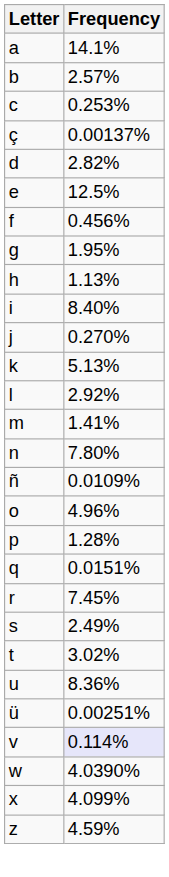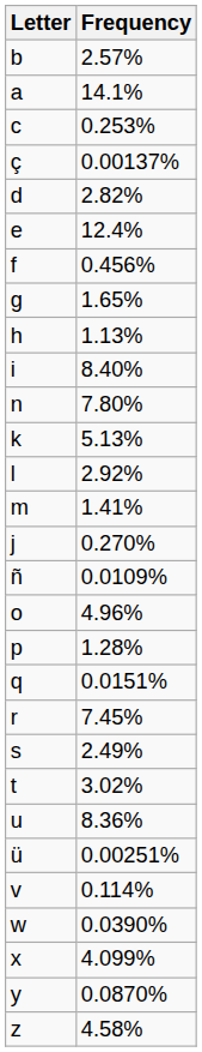 <table class="wikitable sortable">
 <tr>
 <th>Letter</th>
 <th>Frequency</th>
 </tr>
 <tr>
+<td>b</td>
+<td>2.57%</td>
+</tr>
+<tr>
 <td>a</td>
 <td>14.1%</td>
-</tr>
-<tr>
-<td>b</td>
-<td>2.57%</td>
 </tr>
 <tr>
 <td>c</td>
 <td>0.253%</td>
 </tr>
 <tr>
 <td>ç</td>
 <td>0.00137%</td>
 </tr>
 <tr>
 <td>d</td>
 <td>2.82%</td>
 </tr>
 <tr>
 <td>e</td>
-<td>12.5%</td>
+<td>12.4%</td>
 </tr>
 <tr>
 <td>f</td>
 <td>0.456%</td>
 </tr>
 <tr>
 <td>g</td>
-<td>1.95%</td>
+<td>1.65%</td>
 </tr>
 <tr>
 <td>h</td>
 <td>1.13%</td>
 </tr>
 <tr>
 <td>i</td>
 <td>8.40%</td>
 </tr>
 <tr>
-<td>j</td>
-<td>0.270%</td>
+<td>n</td>
+<td>7.80%</td>
 </tr>
 <tr>
 <td>k</td>
 <td>5.13%</td>
 </tr>
 <tr>
 <td>l</td>
 <td>2.92%</td>
 </tr>
 <tr>
 <td>m</td>
 <td>1.41%</td>
 </tr>
 <tr>
-<td>n</td>
-<td>7.80%</td>
+<td>j</td>
+<td>0.270%</td>
 </tr>
 <tr>
 <td>ñ</td>
 <td>0.0109%</td>
 </tr>
 <tr>
 <td>o</td>
 <td>4.96%</td>
 </tr>
 <tr>
 <td>p</td>
 <td>1.28%</td>
 </tr>
 <tr>
 <td>q</td>
 <td>0.0151%</td>
 </tr>
 <tr>
 <td>r</td>
 <td>7.45%</td>
 </tr>
 <tr>
 <td>s</td>
 <td>2.49%</td>
 </tr>
 <tr>
 <td>t</td>
 <td>3.02%</td>
 </tr>
 <tr>
 <td>u</td>
 <td>8.36%</td>
 </tr>
 <tr>
 <td>ü</td>
 <td>0.00251%</td>
 </tr>
 <tr>
 <td>v</td>
-<td style="background: lavender;">0.114%</td>
+<td>0.114%</td>
 </tr>
 <tr>
 <td>w</td>
-<td>4.0390%</td>
+<td>0.0390%</td>
 </tr>
 <tr>
 <td>x</td>
 <td>4.099%</td>
 </tr>
 <tr>
+<td>y</td>
+<td>0.0870%</td>
+</tr>
+<tr>
 <td>z</td>
-<td>4.59%</td>
+<td>4.58%</td>
 </tr>
 </table>
